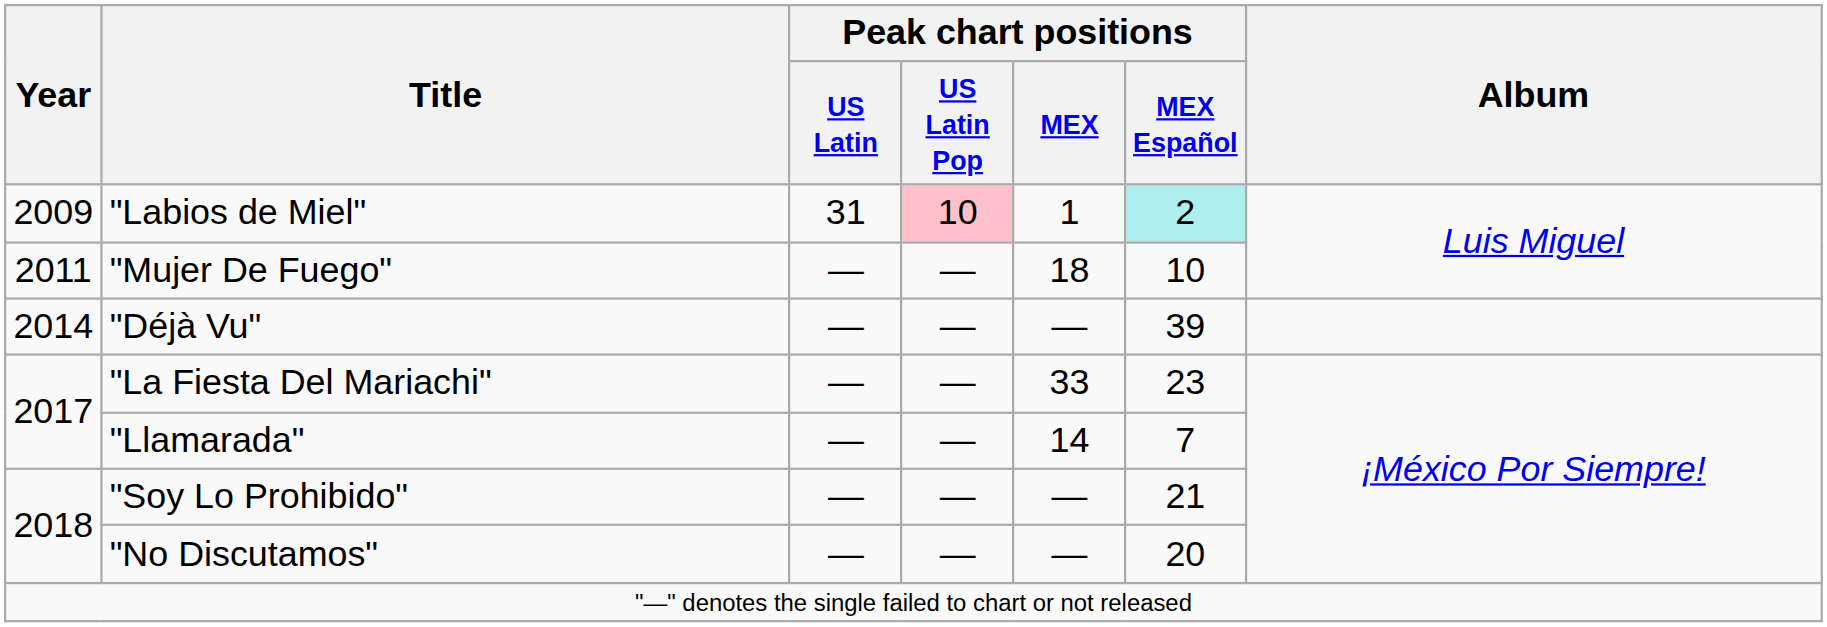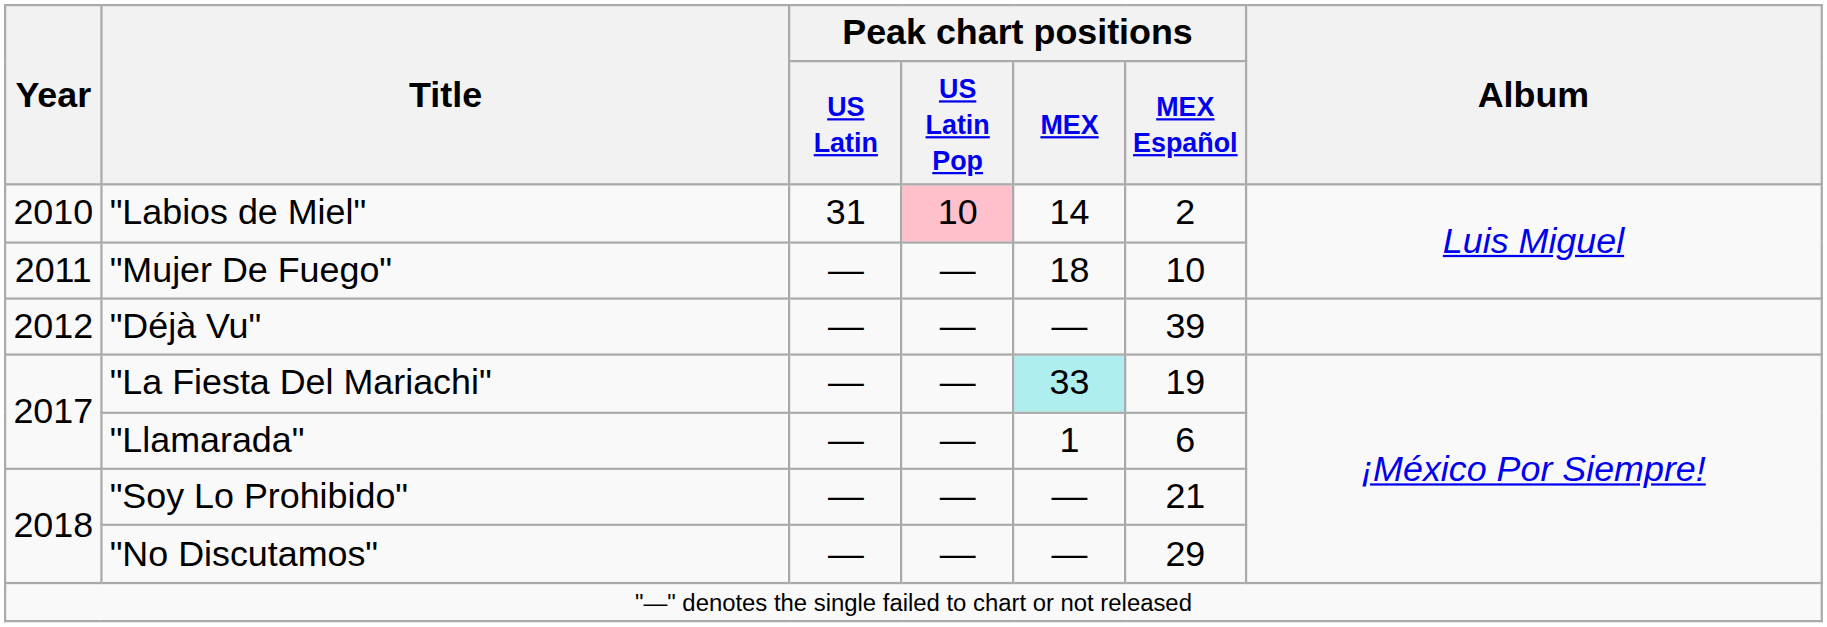 <table class="wikitable plainrowheaders" style="text-align:center">
 <tr>
 <th scope="col" rowspan="2" width="30">Year</th>
 <th scope="col" rowspan="2" width="300">Title</th>
 <th scope="col" colspan="4">Peak chart positions</th>
 <th scope="col" rowspan="2" width="250">Album</th>
 </tr>
 <tr>
 <th scope="col" style="width:3em;font-size:90%;" !width="25"><small><a href='#'>US<br>Latin</a></small></th>
 <th scope="col" style="width:3em;font-size:90%;" !width="25"><small><a href='#'>US<br>Latin Pop</a></small><br></th>
 <th scope="col" style="width:3em;font-size:90%;" !width="25"><small><a href='#'>MEX</a></small><br></th>
 <th scope="col" style="width:3em;font-size:90%;" !width="25"><small><a href='#'>MEX Español</a></small><br></th>
 </tr>
 <tr>
-<td align="center">2009</td>
+<td align="center">2010</td>
 <td align="left">"Labios de Miel"</td>
 <td align="center">31</td>
 <td align="center" style="background: pink;">10</td>
-<td align="center">1</td>
-<td align="center" style="background: paleturquoise;">2</td>
+<td align="center">14</td>
+<td align="center">2</td>
 <td align="center" rowspan="2"><em><a href='#'>Luis Miguel</a></em></td>
 </tr>
 <tr>
 <td align="center">2011</td>
 <td align="left">"Mujer De Fuego"</td>
 <td align="center">—</td>
 <td align="center">—</td>
 <td align="center">18</td>
 <td align="center">10</td>
 </tr>
 <tr>
-<td align="center">2014</td>
+<td align="center">2012</td>
 <td align="left">"Déjà Vu"</td>
 <td align="center">—</td>
 <td align="center">—</td>
 <td align="center">—</td>
 <td align="center">39</td>
 <td></td>
 </tr>
 <tr>
 <td align="center" rowspan="2">2017</td>
 <td align="left">"La Fiesta Del Mariachi"</td>
 <td align="center">—</td>
 <td align="center">—</td>
-<td align="center">33</td>
-<td align="center">23</td>
+<td align="center" style="background: paleturquoise;">33</td>
+<td align="center">19</td>
 <td align="center" rowspan="4"><em><a href='#'>¡México Por Siempre!</a></em></td>
 </tr>
 <tr>
 <td align="left">"Llamarada"</td>
 <td align="center">—</td>
 <td align="center">—</td>
-<td align="center">14</td>
-<td align="center">7</td>
+<td align="center">1</td>
+<td align="center">6</td>
 </tr>
 <tr>
 <td align="center" rowspan="2">2018</td>
 <td align="left">"Soy Lo Prohibido"</td>
 <td align="center">—</td>
 <td align="center">—</td>
 <td align="center">—</td>
 <td align="center">21</td>
 </tr>
 <tr>
 <td align="left">"No Discutamos"</td>
 <td align="center">—</td>
 <td align="center">—</td>
 <td align="center">—</td>
-<td align="center">20</td>
+<td align="center">29</td>
 </tr>
 <tr>
 <td align="center" colspan="40" style="font-size:8pt">"—" denotes the single failed to chart or not released</td>
 </tr>
 </table>
